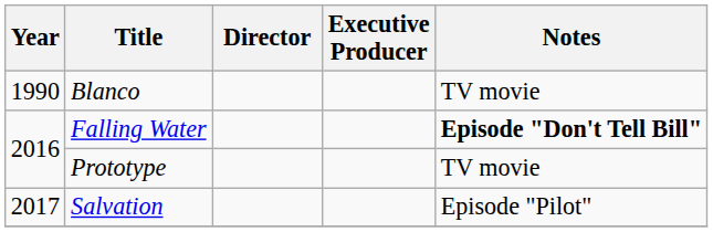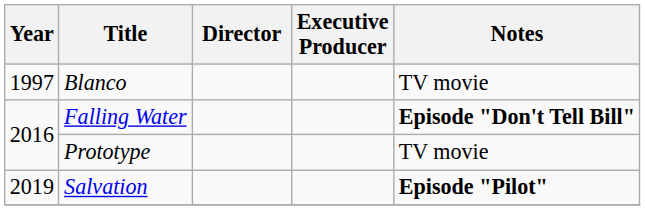 <table class="wikitable">
 <tr>
 <th>Year</th>
 <th>Title</th>
 <th width=65>Director</th>
 <th width=65>Executive<br>Producer</th>
 <th>Notes</th>
 </tr>
 <tr>
-<td>1990</td>
+<td>1997</td>
 <td><em>Blanco</em></td>
 <td></td>
 <td></td>
 <td>TV movie</td>
 </tr>
 <tr>
 <td rowspan=2>2016</td>
 <td><em><a href='#'>Falling Water</a></em></td>
 <td></td>
 <td></td>
 <td><strong>Episode "Don't Tell Bill"</strong></td>
 </tr>
 <tr>
 <td><em>Prototype</em></td>
 <td></td>
 <td></td>
 <td>TV movie</td>
 </tr>
 <tr>
-<td>2017</td>
+<td>2019</td>
 <td><em><a href='#'>Salvation</a></em></td>
 <td></td>
 <td></td>
-<td>Episode "Pilot"</td>
+<td><strong>Episode "Pilot"</strong></td>
 </tr>
 <tr>
 </tr>
 </table>
